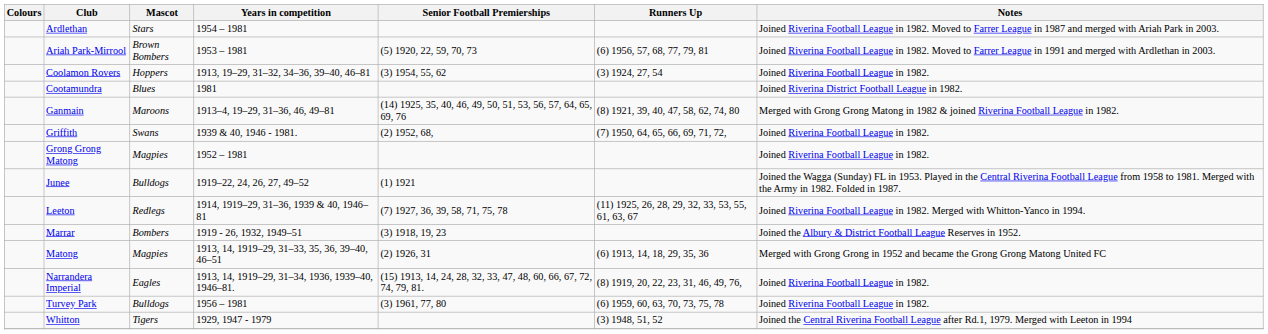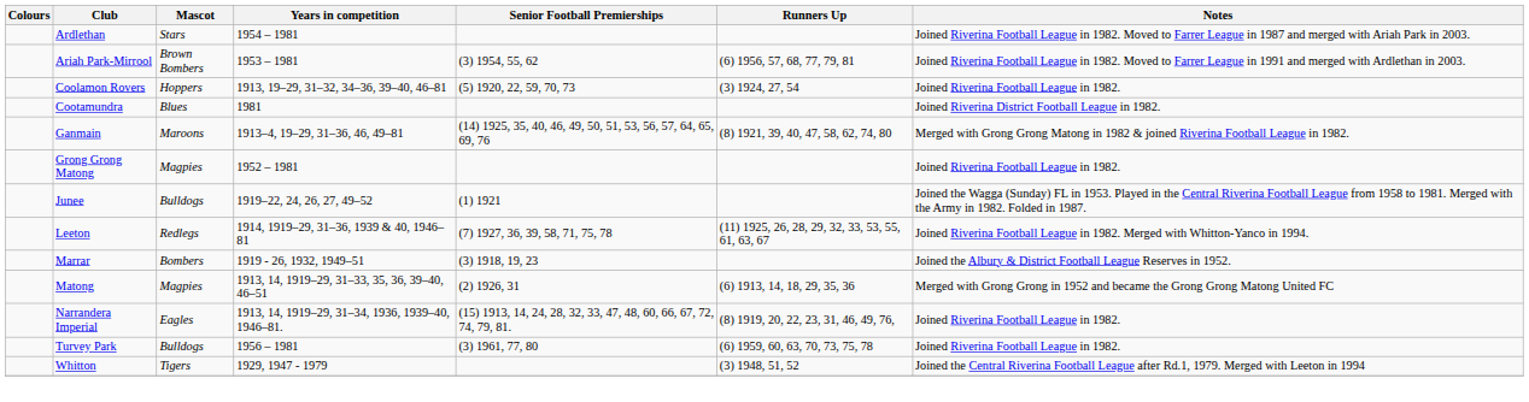 <table class="wikitable">
 <tr>
 <th>Colours</th>
 <th>Club</th>
 <th>Mascot</th>
 <th>Years in competition</th>
 <th>Senior Football Premierships</th>
 <th>Runners Up</th>
 <th>Notes</th>
 </tr>
 <tr>
 <td></td>
 <td><a href='#'>Ardlethan</a></td>
 <td><em>Stars</em></td>
 <td>1954 – 1981</td>
 <td></td>
 <td></td>
 <td>Joined <a href='#'>Riverina Football League</a> in 1982. Moved to <a href='#'>Farrer League</a> in 1987 and merged with Ariah Park in 2003.</td>
 </tr>
 <tr>
 <td></td>
 <td><a href='#'>Ariah Park-Mirrool</a></td>
 <td><em>Brown Bombers</em></td>
 <td>1953 – 1981</td>
-<td>(5) 1920, 22, 59, 70, 73</td>
+<td>(3) 1954, 55, 62</td>
 <td>(6) 1956, 57, 68, 77, 79, 81</td>
 <td>Joined <a href='#'>Riverina Football League</a> in 1982. Moved to <a href='#'>Farrer League</a> in 1991 and merged with Ardlethan in 2003.</td>
 </tr>
 <tr>
 <td></td>
 <td><a href='#'>Coolamon Rovers</a></td>
 <td><em>Hoppers</em></td>
 <td>1913, 19–29, 31–32, 34–36, 39–40, 46–81</td>
-<td>(3) 1954, 55, 62</td>
+<td>(5) 1920, 22, 59, 70, 73</td>
 <td>(3) 1924, 27, 54</td>
 <td>Joined <a href='#'>Riverina Football League</a> in 1982.</td>
 </tr>
 <tr>
 <td></td>
 <td><a href='#'>Cootamundra</a></td>
 <td><em>Blues</em></td>
 <td>1981</td>
 <td></td>
 <td></td>
 <td>Joined <a href='#'>Riverina District Football League</a> in 1982.</td>
 </tr>
 <tr>
 <td></td>
 <td><a href='#'>Ganmain</a></td>
 <td><em>Maroons</em></td>
 <td>1913–4, 19–29, 31–36, 46, 49–81</td>
 <td>(14) 1925, 35, 40, 46, 49, 50, 51, 53, 56, 57, 64, 65, 69, 76</td>
 <td>(8) 1921, 39, 40, 47, 58, 62, 74, 80</td>
 <td>Merged with Grong Grong Matong in 1982 & joined <a href='#'>Riverina Football League</a> in 1982.</td>
-</tr>
-<tr>
-<td></td>
-<td><a href='#'>Griffith</a></td>
-<td><em>Swans</em></td>
-<td>1939 & 40, 1946 - 1981.</td>
-<td>(2) 1952, 68,</td>
-<td>(7) 1950, 64, 65, 66, 69, 71, 72,</td>
-<td>Joined <a href='#'>Riverina Football League</a> in 1982.</td>
 </tr>
 <tr>
 <td></td>
 <td><a href='#'>Grong Grong Matong</a></td>
 <td><em>Magpies</em></td>
 <td>1952 – 1981</td>
 <td></td>
 <td></td>
 <td>Joined <a href='#'>Riverina Football League</a> in 1982.</td>
 </tr>
 <tr>
 <td></td>
 <td><a href='#'>Junee</a></td>
 <td><em>Bulldogs</em></td>
 <td>1919–22, 24, 26, 27, 49–52</td>
 <td>(1) 1921</td>
 <td></td>
 <td>Joined the Wagga (Sunday) FL in 1953. Played in the <a href='#'>Central Riverina Football League</a> from 1958 to 1981. Merged with the Army in 1982. Folded in 1987.</td>
 </tr>
 <tr>
 <td></td>
 <td><a href='#'>Leeton</a></td>
 <td><em>Redlegs</em></td>
 <td>1914, 1919–29, 31–36, 1939 & 40, 1946–81</td>
 <td>(7) 1927, 36, 39, 58, 71, 75, 78</td>
 <td>(11) 1925, 26, 28, 29, 32, 33, 53, 55, 61, 63, 67</td>
 <td>Joined <a href='#'>Riverina Football League</a> in 1982. Merged with Whitton-Yanco in 1994.</td>
 </tr>
 <tr>
 <td></td>
 <td><a href='#'>Marrar</a></td>
 <td><em>Bombers</em></td>
 <td>1919 - 26, 1932, 1949–51</td>
 <td>(3) 1918, 19, 23</td>
 <td></td>
 <td>Joined the <a href='#'>Albury & District Football League</a> Reserves in 1952.</td>
 </tr>
 <tr>
 <td></td>
 <td><a href='#'>Matong</a></td>
 <td><em>Magpies</em></td>
 <td>1913, 14, 1919–29, 31–33, 35, 36, 39–40, 46–51</td>
 <td>(2) 1926, 31</td>
 <td>(6) 1913, 14, 18, 29, 35, 36</td>
 <td>Merged with Grong Grong in 1952 and became the Grong Grong Matong United FC</td>
 </tr>
 <tr>
 <td></td>
 <td><a href='#'>Narrandera Imperial</a></td>
 <td><em>Eagles</em></td>
 <td>1913, 14, 1919–29, 31–34, 1936, 1939–40, 1946–81.</td>
 <td>(15) 1913, 14, 24, 28, 32, 33, 47, 48, 60, 66, 67, 72, 74, 79, 81.</td>
 <td>(8) 1919, 20, 22, 23, 31, 46, 49, 76,</td>
 <td>Joined <a href='#'>Riverina Football League</a> in 1982.</td>
 </tr>
 <tr>
 <td></td>
 <td><a href='#'>Turvey Park</a></td>
 <td><em>Bulldogs</em></td>
 <td>1956 – 1981</td>
 <td>(3) 1961, 77, 80</td>
 <td>(6) 1959, 60, 63, 70, 73, 75, 78</td>
 <td>Joined <a href='#'>Riverina Football League</a> in 1982.</td>
 </tr>
 <tr>
 <td></td>
 <td><a href='#'>Whitton</a></td>
 <td><em>Tigers</em></td>
 <td>1929, 1947 - 1979</td>
 <td></td>
 <td>(3) 1948, 51, 52</td>
 <td>Joined the <a href='#'>Central Riverina Football League</a> after Rd.1, 1979. Merged with Leeton in 1994</td>
 </tr>
 <tr>
 </tr>
 </table>
